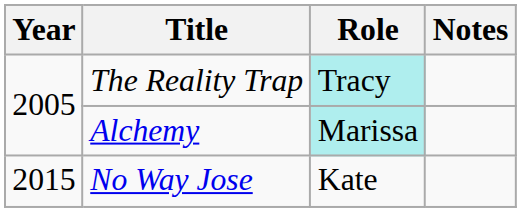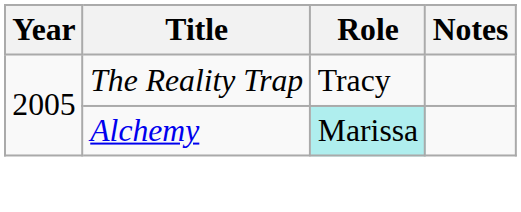 <table class="wikitable" border="1">
 <tr>
 <th>Year</th>
 <th>Title</th>
 <th>Role</th>
 <th>Notes</th>
 </tr>
 <tr>
 <td rowspan="2">2005</td>
 <td><em>The Reality Trap</em></td>
-<td style="background: paleturquoise;">Tracy</td>
+<td>Tracy</td>
 <td></td>
 </tr>
 <tr>
 <td><em><a href='#'>Alchemy</a></em></td>
 <td style="background: paleturquoise;">Marissa</td>
 <td></td>
 </tr>
-<tr>
-<td>2015</td>
-<td><em><a href='#'>No Way Jose</a></em></td>
-<td>Kate</td>
-<td></td>
-</tr>
 </table>
